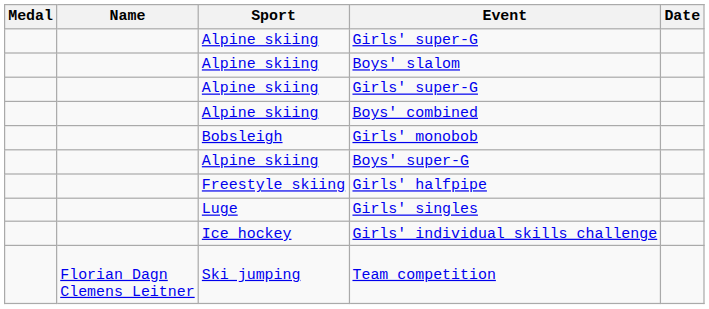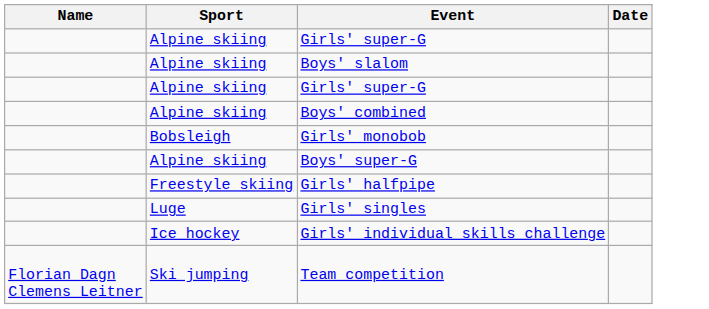 <table class="wikitable sortable" style="font-size: 95%">
 <tr>
-<th>Medal</th>
 <th>Name</th>
 <th>Sport</th>
 <th>Event</th>
 <th>Date</th>
 </tr>
 <tr>
 <td></td>
+<td><a href='#'>Alpine skiing</a></td>
+<td><a href='#'>Girls' super-G</a></td>
+<td></td>
+</tr>
+<tr>
+<td></td>
+<td><a href='#'>Alpine skiing</a></td>
+<td><a href='#'>Boys' slalom</a></td>
+<td></td>
+</tr>
+<tr>
 <td></td>
 <td><a href='#'>Alpine skiing</a></td>
 <td><a href='#'>Girls' super-G</a></td>
 <td></td>
 </tr>
 <tr>
 <td></td>
-<td></td>
-<td><a href='#'>Alpine skiing</a></td>
-<td><a href='#'>Boys' slalom</a></td>
-<td></td>
-</tr>
-<tr>
-<td></td>
-<td></td>
-<td><a href='#'>Alpine skiing</a></td>
-<td><a href='#'>Girls' super-G</a></td>
-<td></td>
-</tr>
-<tr>
-<td></td>
-<td></td>
 <td><a href='#'>Alpine skiing</a></td>
 <td><a href='#'>Boys' combined</a></td>
 <td></td>
 </tr>
 <tr>
-<td></td>
 <td></td>
 <td><a href='#'>Bobsleigh</a></td>
 <td><a href='#'>Girls' monobob</a></td>
 <td></td>
 </tr>
 <tr>
 <td></td>
-<td></td>
 <td><a href='#'>Alpine skiing</a></td>
 <td><a href='#'>Boys' super-G</a></td>
 <td></td>
 </tr>
 <tr>
-<td></td>
 <td></td>
 <td><a href='#'>Freestyle skiing</a></td>
 <td><a href='#'>Girls' halfpipe</a></td>
 <td></td>
 </tr>
 <tr>
 <td></td>
-<td></td>
 <td><a href='#'>Luge</a></td>
 <td><a href='#'>Girls' singles</a></td>
 <td></td>
 </tr>
 <tr>
 <td></td>
-<td></td>
 <td><a href='#'>Ice hockey</a></td>
 <td><a href='#'>Girls' individual skills challenge</a></td>
 <td></td>
 </tr>
 <tr>
-<td></td>
 <td><br><a href='#'>Florian Dagn</a><br><a href='#'>Clemens Leitner</a></td>
 <td><a href='#'>Ski jumping</a></td>
 <td><a href='#'>Team competition</a></td>
 <td></td>
 </tr>
 </table>
